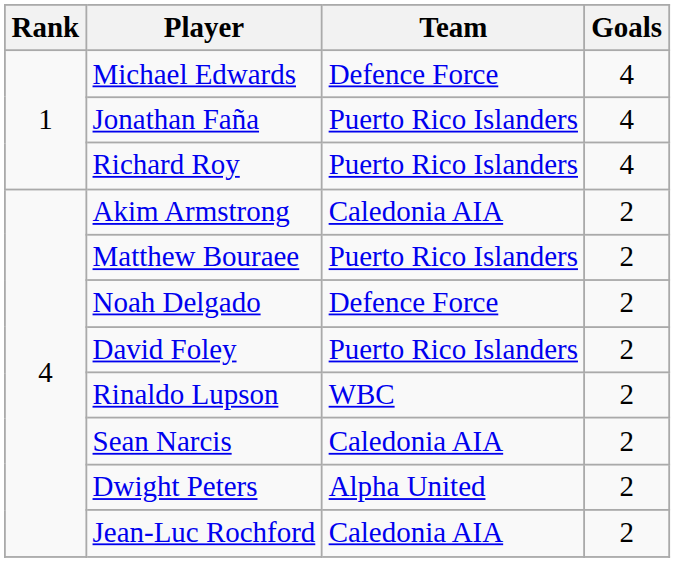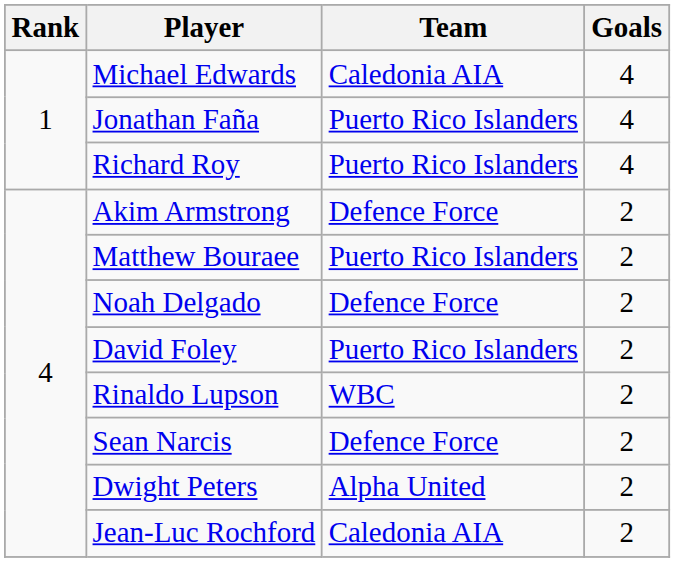 <table class="wikitable">
 <tr>
 <th>Rank</th>
 <th>Player</th>
 <th>Team</th>
 <th>Goals</th>
 </tr>
 <tr>
 <td align=center rowspan=3>1</td>
 <td> <a href='#'>Michael Edwards</a></td>
-<td> <a href='#'>Defence Force</a></td>
+<td> <a href='#'>Caledonia AIA</a></td>
 <td align=center>4</td>
 </tr>
 <tr>
 <td> <a href='#'>Jonathan Faña</a></td>
 <td> <a href='#'>Puerto Rico Islanders</a></td>
 <td align=center>4</td>
 </tr>
 <tr>
 <td> <a href='#'>Richard Roy</a></td>
 <td> <a href='#'>Puerto Rico Islanders</a></td>
 <td align=center>4</td>
 </tr>
 <tr>
 <td align=center rowspan=8>4</td>
 <td> <a href='#'>Akim Armstrong</a></td>
-<td> <a href='#'>Caledonia AIA</a></td>
+<td> <a href='#'>Defence Force</a></td>
 <td align=center>2</td>
 </tr>
 <tr>
 <td> <a href='#'>Matthew Bouraee</a></td>
 <td> <a href='#'>Puerto Rico Islanders</a></td>
 <td align=center>2</td>
 </tr>
 <tr>
 <td> <a href='#'>Noah Delgado</a></td>
 <td> <a href='#'>Defence Force</a></td>
 <td align=center>2</td>
 </tr>
 <tr>
 <td> <a href='#'>David Foley</a></td>
 <td> <a href='#'>Puerto Rico Islanders</a></td>
 <td align=center>2</td>
 </tr>
 <tr>
 <td> <a href='#'>Rinaldo Lupson</a></td>
 <td> <a href='#'>WBC</a></td>
 <td align=center>2</td>
 </tr>
 <tr>
 <td> <a href='#'>Sean Narcis</a></td>
-<td> <a href='#'>Caledonia AIA</a></td>
+<td> <a href='#'>Defence Force</a></td>
 <td align=center>2</td>
 </tr>
 <tr>
 <td> <a href='#'>Dwight Peters</a></td>
 <td> <a href='#'>Alpha United</a></td>
 <td align=center>2</td>
 </tr>
 <tr>
 <td> <a href='#'>Jean-Luc Rochford</a></td>
 <td> <a href='#'>Caledonia AIA</a></td>
 <td align=center>2</td>
 </tr>
 </table>
